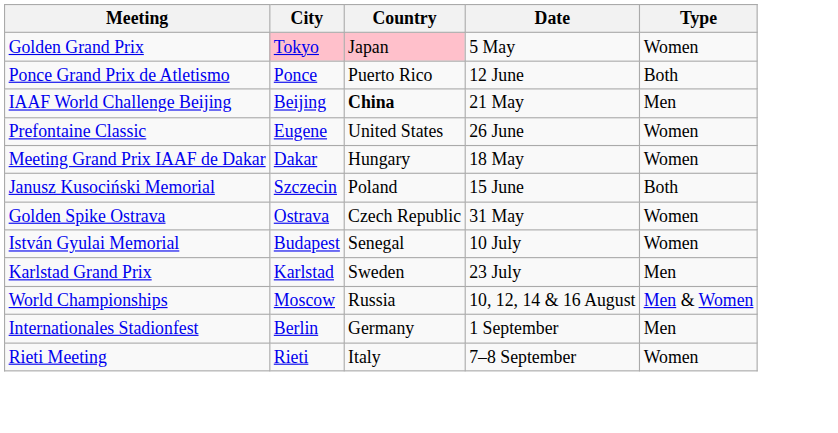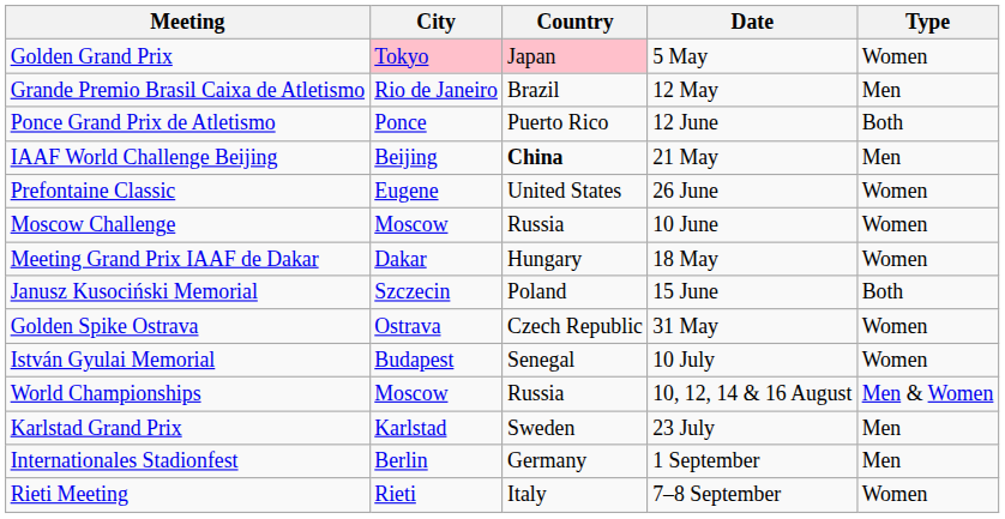 <table class="wikitable">
 <tr>
 <th>Meeting</th>
 <th>City</th>
 <th>Country</th>
 <th>Date</th>
 <th>Type</th>
 </tr>
 <tr>
 <td><a href='#'>Golden Grand Prix</a></td>
 <td style="background: pink;"><a href='#'>Tokyo</a></td>
 <td style="background: pink;">Japan</td>
 <td>5 May</td>
 <td>Women</td>
+</tr>
+<tr>
+<td><a href='#'>Grande Premio Brasil Caixa de Atletismo</a></td>
+<td><a href='#'>Rio de Janeiro</a></td>
+<td>Brazil</td>
+<td>12 May</td>
+<td>Men</td>
 </tr>
 <tr>
 <td><a href='#'>Ponce Grand Prix de Atletismo</a></td>
 <td><a href='#'>Ponce</a></td>
 <td>Puerto Rico</td>
 <td>12 June</td>
 <td>Both</td>
 </tr>
 <tr>
 <td><a href='#'>IAAF World Challenge Beijing</a></td>
 <td><a href='#'>Beijing</a></td>
 <td><strong>China</strong></td>
 <td>21 May</td>
 <td>Men</td>
 </tr>
 <tr>
 <td><a href='#'>Prefontaine Classic</a></td>
 <td><a href='#'>Eugene</a></td>
 <td>United States</td>
 <td>26 June</td>
+<td>Women</td>
+</tr>
+<tr>
+<td><a href='#'>Moscow Challenge</a></td>
+<td><a href='#'>Moscow</a></td>
+<td>Russia</td>
+<td>10 June</td>
 <td>Women</td>
 </tr>
 <tr>
 <td><a href='#'>Meeting Grand Prix IAAF de Dakar</a></td>
 <td><a href='#'>Dakar</a></td>
 <td>Hungary</td>
 <td>18 May</td>
 <td>Women</td>
 </tr>
 <tr>
 <td><a href='#'>Janusz Kusociński Memorial</a></td>
 <td><a href='#'>Szczecin</a></td>
 <td>Poland</td>
 <td>15 June</td>
 <td>Both</td>
 </tr>
 <tr>
 <td><a href='#'>Golden Spike Ostrava</a></td>
 <td><a href='#'>Ostrava</a></td>
 <td>Czech Republic</td>
 <td>31 May</td>
 <td>Women</td>
 </tr>
 <tr>
 <td><a href='#'>István Gyulai Memorial</a></td>
 <td><a href='#'>Budapest</a></td>
 <td>Senegal</td>
 <td>10 July</td>
 <td>Women</td>
 </tr>
 <tr>
+<td><a href='#'>World Championships</a></td>
+<td><a href='#'>Moscow</a></td>
+<td>Russia</td>
+<td>10, 12, 14 & 16 August</td>
+<td><a href='#'>Men</a> & <a href='#'>Women</a></td>
+</tr>
+<tr>
 <td><a href='#'>Karlstad Grand Prix</a></td>
 <td><a href='#'>Karlstad</a></td>
 <td>Sweden</td>
 <td>23 July</td>
 <td>Men</td>
-</tr>
-<tr>
-<td><a href='#'>World Championships</a></td>
-<td><a href='#'>Moscow</a></td>
-<td>Russia</td>
-<td>10, 12, 14 & 16 August</td>
-<td><a href='#'>Men</a> & <a href='#'>Women</a></td>
 </tr>
 <tr>
 <td><a href='#'>Internationales Stadionfest</a></td>
 <td><a href='#'>Berlin</a></td>
 <td>Germany</td>
 <td>1 September</td>
 <td>Men</td>
 </tr>
 <tr>
 <td><a href='#'>Rieti Meeting</a></td>
 <td><a href='#'>Rieti</a></td>
 <td>Italy</td>
 <td>7–8 September</td>
 <td>Women</td>
 </tr>
 </table>
